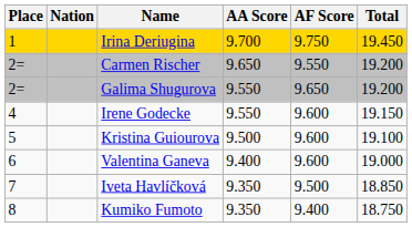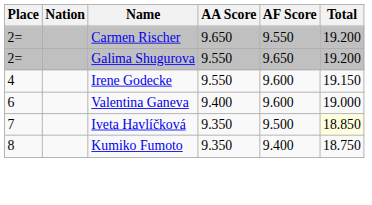 <table class="wikitable">
 <tr>
 <th>Place</th>
 <th>Nation</th>
 <th>Name</th>
 <th>AA Score</th>
 <th>AF Score</th>
 <th>Total</th>
-</tr>
-<tr bgcolor=gold>
-<td>1</td>
-<td></td>
-<td><a href='#'>Irina Deriugina</a></td>
-<td>9.700</td>
-<td>9.750</td>
-<td>19.450</td>
 </tr>
 <tr bgcolor=silver>
 <td>2=</td>
 <td></td>
 <td><a href='#'>Carmen Rischer</a></td>
 <td>9.650</td>
 <td>9.550</td>
 <td>19.200</td>
 </tr>
 <tr bgcolor=silver>
 <td>2=</td>
 <td></td>
 <td><a href='#'>Galima Shugurova</a></td>
 <td>9.550</td>
 <td>9.650</td>
 <td>19.200</td>
 </tr>
 <tr>
 <td>4</td>
 <td></td>
 <td><a href='#'>Irene Godecke</a></td>
 <td>9.550</td>
 <td>9.600</td>
 <td>19.150</td>
 </tr>
 <tr>
-<td>5</td>
-<td></td>
-<td><a href='#'>Kristina Guiourova</a></td>
-<td>9.500</td>
-<td>9.600</td>
-<td>19.100</td>
-</tr>
-<tr>
 <td>6</td>
 <td></td>
 <td><a href='#'>Valentina Ganeva</a></td>
 <td>9.400</td>
 <td>9.600</td>
 <td>19.000</td>
 </tr>
 <tr>
 <td>7</td>
 <td></td>
 <td><a href='#'>Iveta Havlíčková</a></td>
 <td>9.350</td>
 <td>9.500</td>
-<td>18.850</td>
+<td style="background: lightyellow;">18.850</td>
 </tr>
 <tr>
 <td>8</td>
 <td></td>
 <td><a href='#'>Kumiko Fumoto</a></td>
 <td>9.350</td>
 <td>9.400</td>
 <td>18.750</td>
 </tr>
 </table>
